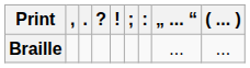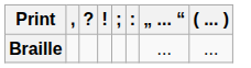 <table class="wikitable" style="line-height: 1.2">
 <tr align=center>
 <th>Print</th>
 <th>,</th>
-<th>.</th>
 <th>?</th>
 <th>!</th>
 <th>;</th>
 <th>:</th>
 <th>„ ... “</th>
 <th>( ... )</th>
 </tr>
 <tr align=center>
 <th>Braille</th>
 <td></td>
 <td></td>
 <td></td>
 <td></td>
 <td></td>
-<td></td>
 <td>...</td>
 <td>...</td>
 </tr>
 </table>
